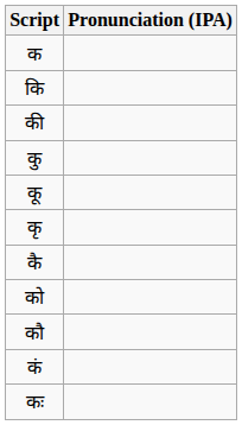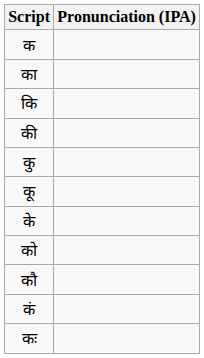 <table class="wikitable" style="text-align: center;">
 <tr>
 <th>Script</th>
 <th>Pronunciation (IPA)</th>
 </tr>
 <tr>
 <td>क</td>
+<td></td>
+</tr>
+<tr>
+<td>का</td>
 <td></td>
 </tr>
 <tr>
 <td>कि</td>
 <td></td>
 </tr>
 <tr>
 <td>की</td>
 <td></td>
 </tr>
 <tr>
 <td>कु</td>
 <td></td>
 </tr>
 <tr>
 <td>कू</td>
 <td></td>
 </tr>
 <tr>
-<td>कृ</td>
-<td></td>
-</tr>
-<tr>
-<td>कै</td>
+<td>के</td>
 <td></td>
 </tr>
 <tr>
 <td>को</td>
 <td></td>
 </tr>
 <tr>
 <td>कौ</td>
 <td></td>
 </tr>
 <tr>
 <td>कं</td>
 <td></td>
 </tr>
 <tr>
 <td>कः</td>
 <td></td>
 </tr>
 </table>
